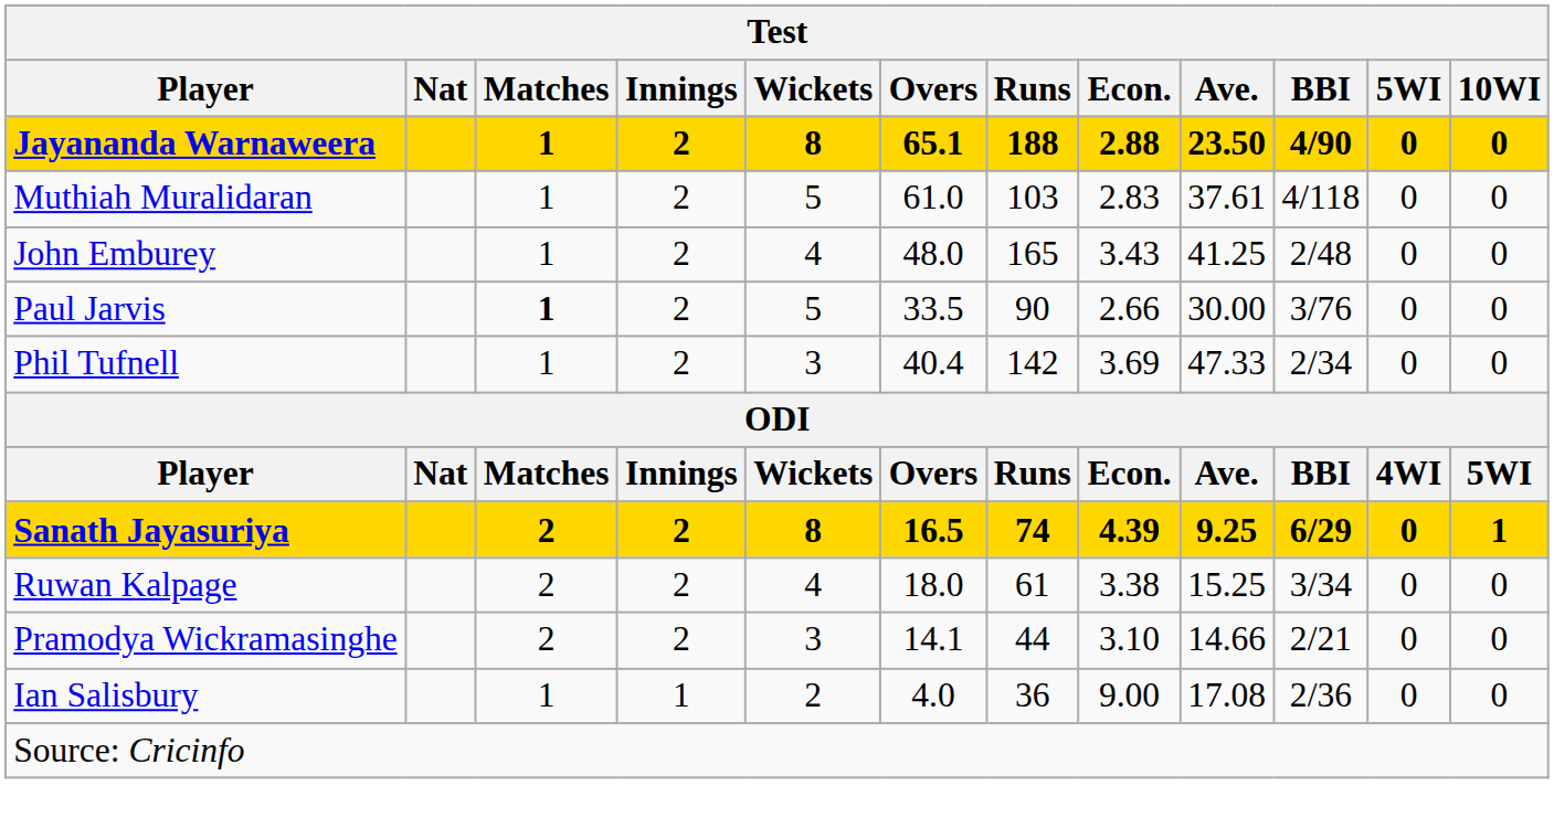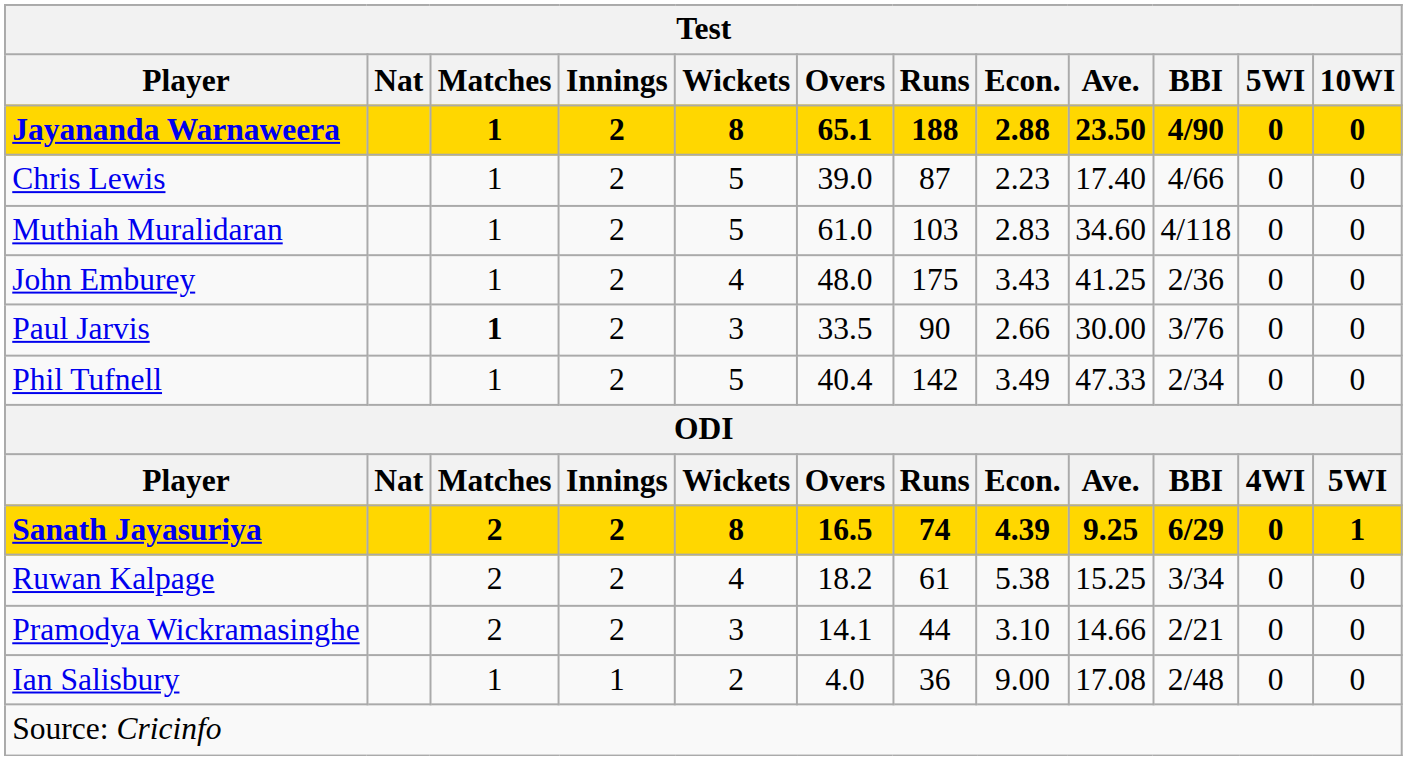 <table class="wikitable">
 <tr>
 <th colspan="12">Test</th>
 </tr>
 <tr>
 <th>Player</th>
 <th>Nat</th>
 <th>Matches</th>
 <th>Innings</th>
 <th>Wickets</th>
 <th>Overs</th>
 <th>Runs</th>
 <th>Econ.</th>
 <th>Ave.</th>
 <th>BBI</th>
 <th>5WI</th>
 <th>10WI</th>
 </tr>
 <tr style="background:gold;">
 <td><strong><a href='#'>Jayananda Warnaweera</a></strong></td>
 <td style="text-align:center;"></td>
 <td style="text-align:center;"><strong>1</strong></td>
 <td style="text-align:center;"><strong>2</strong></td>
 <td style="text-align:center;"><strong>8</strong></td>
 <td style="text-align:center;"><strong>65.1</strong></td>
 <td style="text-align:center;"><strong>188</strong></td>
 <td style="text-align:center;"><strong>2.88</strong></td>
 <td style="text-align:center;"><strong>23.50</strong></td>
 <td style="text-align:center;"><strong>4/90</strong></td>
 <td style="text-align:center;"><strong>0</strong></td>
 <td style="text-align:center;"><strong>0</strong></td>
 </tr>
 <tr>
+<td><a href='#'>Chris Lewis</a></td>
+<td style="text-align:center;"></td>
+<td style="text-align:center;">1</td>
+<td style="text-align:center;">2</td>
+<td style="text-align:center;">5</td>
+<td style="text-align:center;">39.0</td>
+<td style="text-align:center;">87</td>
+<td style="text-align:center;">2.23</td>
+<td style="text-align:center;">17.40</td>
+<td style="text-align:center;">4/66</td>
+<td style="text-align:center;">0</td>
+<td style="text-align:center;">0</td>
+</tr>
+<tr>
 <td><a href='#'>Muthiah Muralidaran</a></td>
 <td style="text-align:center;"></td>
 <td style="text-align:center;">1</td>
 <td style="text-align:center;">2</td>
 <td style="text-align:center;">5</td>
 <td style="text-align:center;">61.0</td>
 <td style="text-align:center;">103</td>
 <td style="text-align:center;">2.83</td>
-<td style="text-align:center;">37.61</td>
+<td style="text-align:center;">34.60</td>
 <td style="text-align:center;">4/118</td>
 <td style="text-align:center;">0</td>
 <td style="text-align:center;">0</td>
 </tr>
 <tr>
 <td><a href='#'>John Emburey</a></td>
 <td style="text-align:center;"></td>
 <td style="text-align:center;">1</td>
 <td style="text-align:center;">2</td>
 <td style="text-align:center;">4</td>
 <td style="text-align:center;">48.0</td>
-<td style="text-align:center;">165</td>
+<td style="text-align:center;">175</td>
 <td style="text-align:center;">3.43</td>
 <td style="text-align:center;">41.25</td>
-<td style="text-align:center;">2/48</td>
+<td style="text-align:center;">2/36</td>
 <td style="text-align:center;">0</td>
 <td style="text-align:center;">0</td>
 </tr>
 <tr>
 <td><a href='#'>Paul Jarvis</a></td>
 <td style="text-align:center;"></td>
 <td style="text-align:center;"><strong>1</strong></td>
 <td style="text-align:center;">2</td>
-<td style="text-align:center;">5</td>
+<td style="text-align:center;">3</td>
 <td style="text-align:center;">33.5</td>
 <td style="text-align:center;">90</td>
 <td style="text-align:center;">2.66</td>
 <td style="text-align:center;">30.00</td>
 <td style="text-align:center;">3/76</td>
 <td style="text-align:center;">0</td>
 <td style="text-align:center;">0</td>
 </tr>
 <tr>
 <td><a href='#'>Phil Tufnell</a></td>
 <td></td>
 <td style="text-align:center;">1</td>
 <td style="text-align:center;">2</td>
-<td style="text-align:center;">3</td>
+<td style="text-align:center;">5</td>
 <td style="text-align:center;">40.4</td>
 <td style="text-align:center;">142</td>
-<td style="text-align:center;">3.69</td>
+<td style="text-align:center;">3.49</td>
 <td style="text-align:center;">47.33</td>
 <td style="text-align:center;">2/34</td>
 <td style="text-align:center;">0</td>
 <td style="text-align:center;">0</td>
 </tr>
 <tr>
 <th colspan="12">ODI</th>
 </tr>
 <tr>
 <th>Player</th>
 <th>Nat</th>
 <th>Matches</th>
 <th>Innings</th>
 <th>Wickets</th>
 <th>Overs</th>
 <th>Runs</th>
 <th>Econ.</th>
 <th>Ave.</th>
 <th>BBI</th>
 <th>4WI</th>
 <th>5WI</th>
 </tr>
 <tr style="background:gold;">
 <td><strong><a href='#'>Sanath Jayasuriya</a></strong></td>
 <td></td>
 <td style="text-align:center;"><strong>2</strong></td>
 <td style="text-align:center;"><strong>2</strong></td>
 <td style="text-align:center;"><strong>8</strong></td>
 <td style="text-align:center;"><strong>16.5</strong></td>
 <td style="text-align:center;"><strong>74</strong></td>
 <td style="text-align:center;"><strong>4.39</strong></td>
 <td style="text-align:center;"><strong>9.25</strong></td>
 <td style="text-align:center;"><strong>6/29</strong></td>
 <td style="text-align:center;"><strong>0</strong></td>
 <td style="text-align:center;"><strong>1</strong></td>
 </tr>
 <tr>
 <td><a href='#'>Ruwan Kalpage</a></td>
 <td></td>
 <td style="text-align:center;">2</td>
 <td style="text-align:center;">2</td>
 <td style="text-align:center;">4</td>
-<td style="text-align:center;">18.0</td>
+<td style="text-align:center;">18.2</td>
 <td style="text-align:center;">61</td>
-<td style="text-align:center;">3.38</td>
+<td style="text-align:center;">5.38</td>
 <td style="text-align:center;">15.25</td>
 <td style="text-align:center;">3/34</td>
 <td style="text-align:center;">0</td>
 <td style="text-align:center;">0</td>
 </tr>
 <tr>
 <td><a href='#'>Pramodya Wickramasinghe</a></td>
 <td></td>
 <td style="text-align:center;">2</td>
 <td style="text-align:center;">2</td>
 <td style="text-align:center;">3</td>
 <td style="text-align:center;">14.1</td>
 <td style="text-align:center;">44</td>
 <td style="text-align:center;">3.10</td>
 <td style="text-align:center;">14.66</td>
 <td style="text-align:center;">2/21</td>
 <td style="text-align:center;">0</td>
 <td style="text-align:center;">0</td>
 </tr>
 <tr>
 <td><a href='#'>Ian Salisbury</a></td>
 <td></td>
 <td style="text-align:center;">1</td>
 <td style="text-align:center;">1</td>
 <td style="text-align:center;">2</td>
 <td style="text-align:center;">4.0</td>
 <td style="text-align:center;">36</td>
 <td style="text-align:center;">9.00</td>
 <td style="text-align:center;">17.08</td>
-<td style="text-align:center;">2/36</td>
+<td style="text-align:center;">2/48</td>
 <td style="text-align:center;">0</td>
 <td style="text-align:center;">0</td>
 </tr>
 <tr>
 <td colspan="12">Source: <em>Cricinfo</em></td>
 </tr>
 </table>
